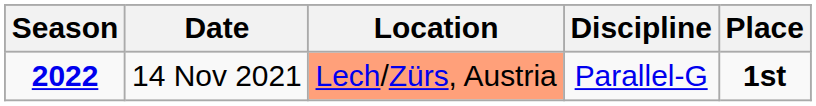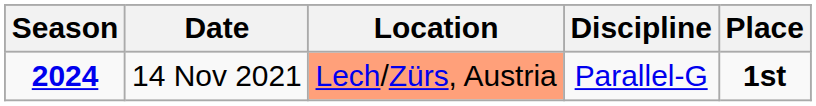 <table class=wikitable style="text-align:center">
 <tr>
 <th>Season</th>
 <th>Date</th>
 <th>Location</th>
 <th>Discipline</th>
 <th>Place</th>
 </tr>
 <tr>
-<td><strong><a href='#'>2022</a></strong></td>
+<td><strong><a href='#'>2024</a></strong></td>
 <td align=right>14 Nov 2021</td>
 <td align=left style="background: lightsalmon;"> <a href='#'>Lech</a>/<a href='#'>Zürs</a>, Austria</td>
 <td><a href='#'>Parallel-G</a></td>
 <td><strong>1st</strong></td>
 </tr>
 </table>
